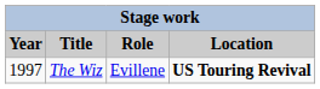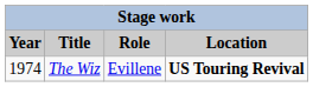 <table class="wikitable">
 <tr>
 <th colspan="5" style="background:#B0C4DE;">Stage work</th>
 </tr>
 <tr>
 <th style="background:#ccc;">Year</th>
 <th style="background:#ccc;">Title</th>
 <th style="background:#ccc;">Role</th>
 <th style="background:#ccc;">Location</th>
 </tr>
 <tr>
-<td>1997</td>
+<td>1974</td>
 <td><em><a href='#'>The Wiz</a></em></td>
 <td><a href='#'>Evillene</a></td>
 <td><strong>US Touring Revival</strong></td>
 </tr>
 </table>
